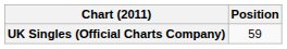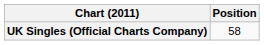 <table class="wikitable plainrowheaders" style="text-align:center">
 <tr>
 <th scope="col">Chart (2011)</th>
 <th scope="col">Position</th>
 </tr>
 <tr>
 <th scope="row">UK Singles (Official Charts Company)</th>
-<td>59</td>
+<td>58</td>
 </tr>
 </table>
